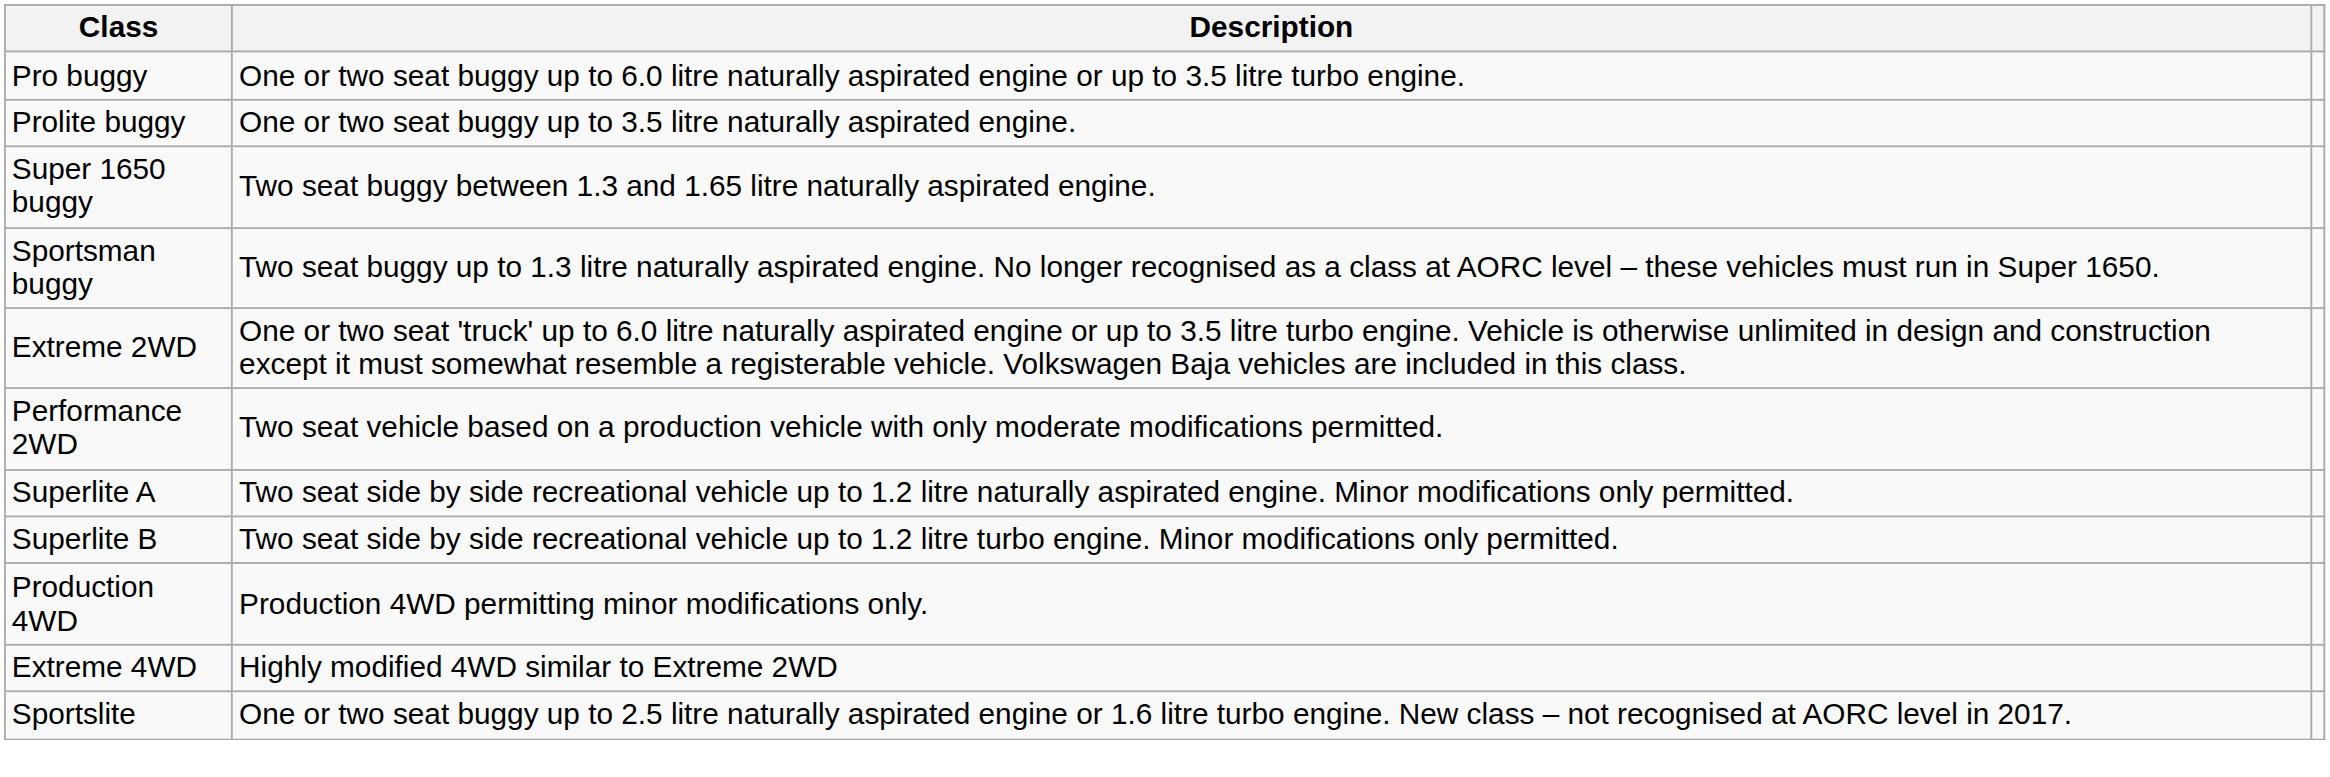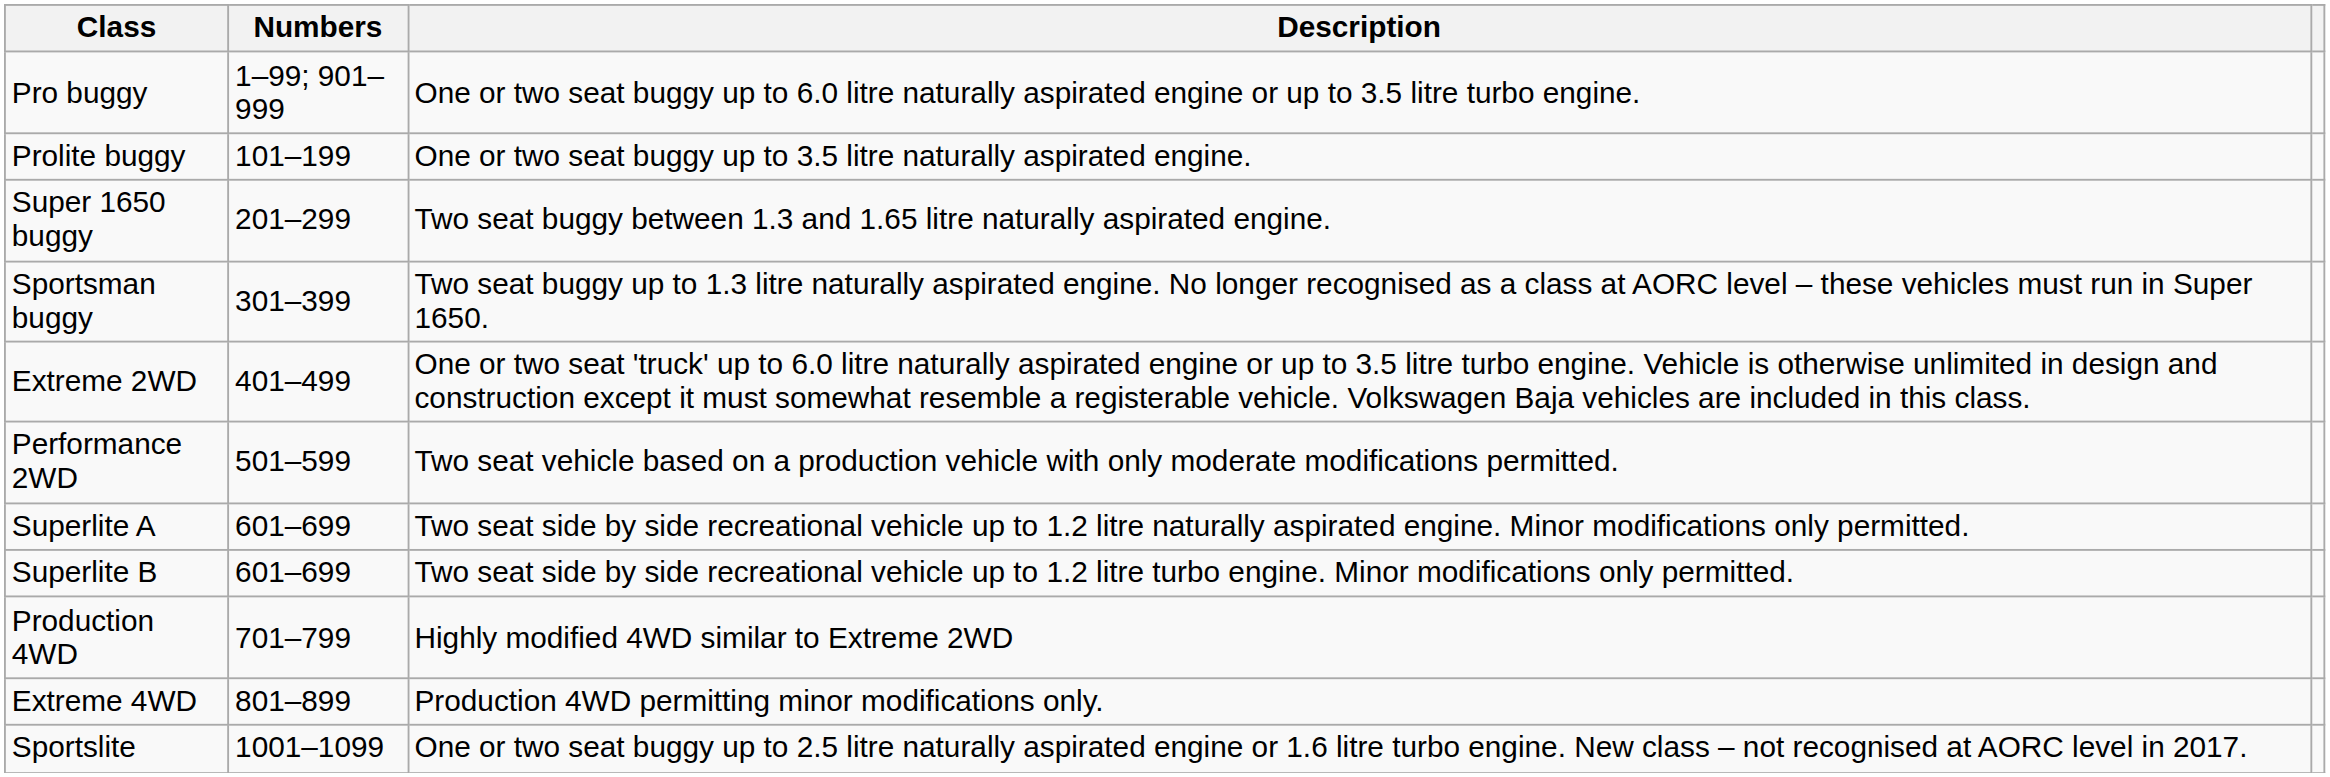 <table class="wikitable">
 <tr>
 <th>Class</th>
+<th>Numbers</th>
 <th>Description</th>
 <th></th>
 </tr>
 <tr>
 <td>Pro buggy</td>
+<td>1–99; 901–999</td>
 <td>One or two seat buggy up to 6.0 litre naturally aspirated engine or up to 3.5 litre turbo engine.</td>
 <td></td>
 </tr>
 <tr>
 <td>Prolite buggy</td>
+<td>101–199</td>
 <td>One or two seat buggy up to 3.5 litre naturally aspirated engine.</td>
 <td></td>
 </tr>
 <tr>
 <td>Super 1650 buggy</td>
+<td>201–299</td>
 <td>Two seat buggy between 1.3 and 1.65 litre naturally aspirated engine.</td>
 <td></td>
 </tr>
 <tr>
 <td>Sportsman buggy</td>
+<td>301–399</td>
 <td>Two seat buggy up to 1.3 litre naturally aspirated engine. No longer recognised as a class at AORC level – these vehicles must run in Super 1650.</td>
 <td></td>
 </tr>
 <tr>
 <td>Extreme 2WD</td>
+<td>401–499</td>
 <td>One or two seat 'truck' up to 6.0 litre naturally aspirated engine or up to 3.5 litre turbo engine. Vehicle is otherwise unlimited in design and construction except it must somewhat resemble a registerable vehicle. Volkswagen Baja vehicles are included in this class.</td>
 <td></td>
 </tr>
 <tr>
 <td>Performance 2WD</td>
+<td>501–599</td>
 <td>Two seat vehicle based on a production vehicle with only moderate modifications permitted.</td>
 <td></td>
 </tr>
 <tr>
 <td>Superlite A</td>
+<td>601–699</td>
 <td>Two seat side by side recreational vehicle up to 1.2 litre naturally aspirated engine. Minor modifications only permitted.</td>
 <td></td>
 </tr>
 <tr>
 <td>Superlite B</td>
+<td>601–699</td>
 <td>Two seat side by side recreational vehicle up to 1.2 litre turbo engine. Minor modifications only permitted.</td>
 <td></td>
 </tr>
 <tr>
 <td>Production 4WD</td>
+<td>701–799</td>
+<td>Highly modified 4WD similar to Extreme 2WD</td>
+<td></td>
+</tr>
+<tr>
+<td>Extreme 4WD</td>
+<td>801–899</td>
 <td>Production 4WD permitting minor modifications only.</td>
 <td></td>
 </tr>
 <tr>
-<td>Extreme 4WD</td>
-<td>Highly modified 4WD similar to Extreme 2WD</td>
-<td></td>
-</tr>
-<tr>
 <td>Sportslite</td>
+<td>1001–1099</td>
 <td>One or two seat buggy up to 2.5 litre naturally aspirated engine or 1.6 litre turbo engine. New class – not recognised at AORC level in 2017.</td>
 <td></td>
 </tr>
 </table>
